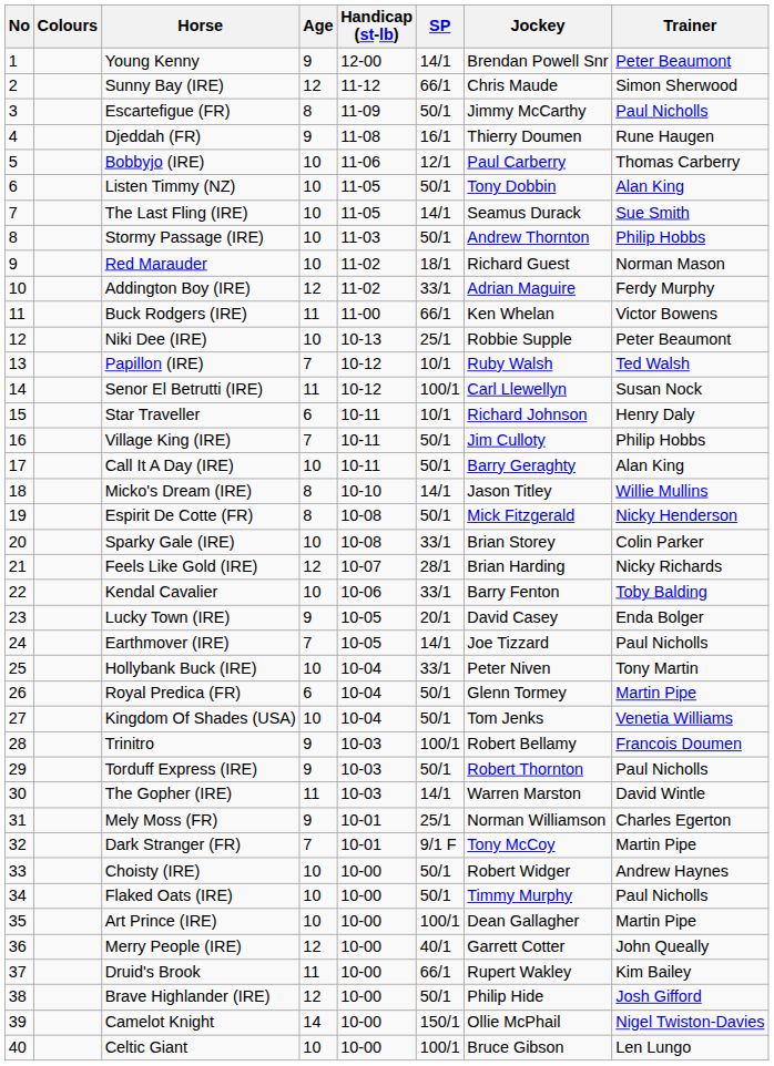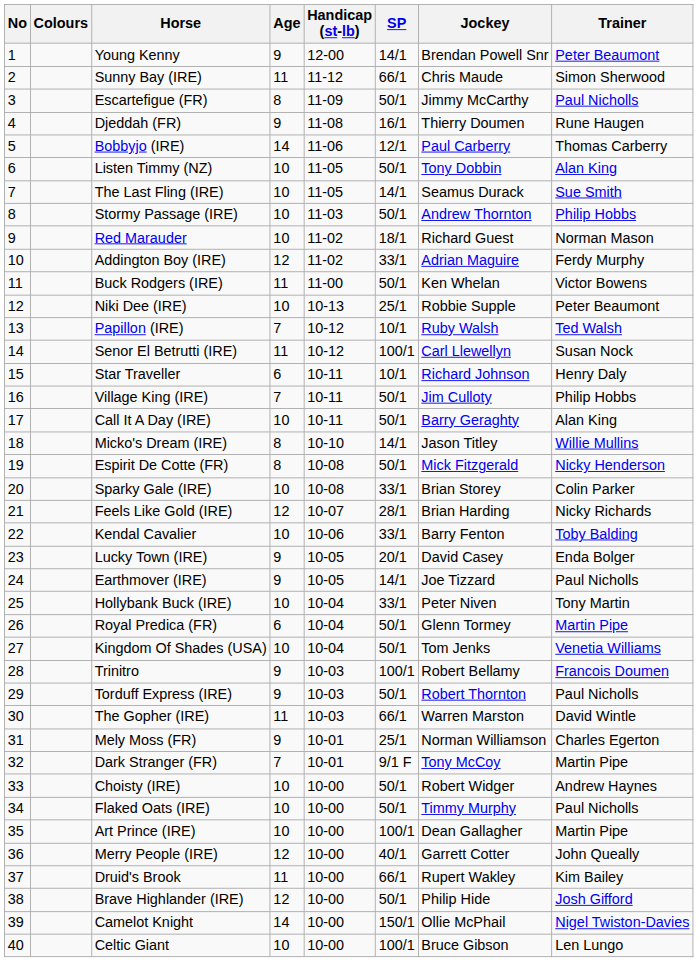 <table class="wikitable sortable">
 <tr>
 <th>No</th>
 <th>Colours</th>
 <th>Horse</th>
 <th>Age</th>
 <th>Handicap<br>(<a href='#'>st</a>-<a href='#'>lb</a>)</th>
 <th><a href='#'>SP</a></th>
 <th>Jockey</th>
 <th>Trainer</th>
 </tr>
 <tr>
 <td>1</td>
 <td></td>
 <td>Young Kenny</td>
 <td>9</td>
 <td>12-00</td>
 <td>14/1</td>
 <td>Brendan Powell Snr</td>
 <td><a href='#'>Peter Beaumont</a></td>
 </tr>
 <tr>
 <td>2</td>
 <td></td>
 <td>Sunny Bay (IRE)</td>
-<td>12</td>
+<td>11</td>
 <td>11-12</td>
 <td>66/1</td>
 <td>Chris Maude</td>
 <td>Simon Sherwood</td>
 </tr>
 <tr>
 <td>3</td>
 <td></td>
 <td>Escartefigue (FR)</td>
 <td>8</td>
 <td>11-09</td>
 <td>50/1</td>
 <td>Jimmy McCarthy</td>
 <td><a href='#'>Paul Nicholls</a></td>
 </tr>
 <tr>
 <td>4</td>
 <td></td>
 <td>Djeddah (FR)</td>
 <td>9</td>
 <td>11-08</td>
 <td>16/1</td>
 <td>Thierry Doumen</td>
 <td>Rune Haugen</td>
 </tr>
 <tr>
 <td>5</td>
 <td></td>
 <td><a href='#'>Bobbyjo</a> (IRE)</td>
-<td>10</td>
+<td>14</td>
 <td>11-06</td>
 <td>12/1</td>
 <td><a href='#'>Paul Carberry</a></td>
 <td>Thomas Carberry</td>
 </tr>
 <tr>
 <td>6</td>
 <td></td>
 <td>Listen Timmy (NZ)</td>
 <td>10</td>
 <td>11-05</td>
 <td>50/1</td>
 <td><a href='#'>Tony Dobbin</a></td>
 <td><a href='#'>Alan King</a></td>
 </tr>
 <tr>
 <td>7</td>
 <td></td>
 <td>The Last Fling (IRE)</td>
 <td>10</td>
 <td>11-05</td>
 <td>14/1</td>
 <td>Seamus Durack</td>
 <td><a href='#'>Sue Smith</a></td>
 </tr>
 <tr>
 <td>8</td>
 <td></td>
 <td>Stormy Passage (IRE)</td>
 <td>10</td>
 <td>11-03</td>
 <td>50/1</td>
 <td><a href='#'>Andrew Thornton</a></td>
 <td><a href='#'>Philip Hobbs</a></td>
 </tr>
 <tr>
 <td>9</td>
 <td></td>
 <td><a href='#'>Red Marauder</a></td>
 <td>10</td>
 <td>11-02</td>
 <td>18/1</td>
 <td>Richard Guest</td>
 <td>Norman Mason</td>
 </tr>
 <tr>
 <td>10</td>
 <td></td>
 <td>Addington Boy (IRE)</td>
 <td>12</td>
 <td>11-02</td>
 <td>33/1</td>
 <td><a href='#'>Adrian Maguire</a></td>
 <td>Ferdy Murphy</td>
 </tr>
 <tr>
 <td>11</td>
 <td></td>
 <td>Buck Rodgers (IRE)</td>
 <td>11</td>
 <td>11-00</td>
-<td>66/1</td>
+<td>50/1</td>
 <td>Ken Whelan</td>
 <td>Victor Bowens</td>
 </tr>
 <tr>
 <td>12</td>
 <td></td>
 <td>Niki Dee (IRE)</td>
 <td>10</td>
 <td>10-13</td>
 <td>25/1</td>
 <td>Robbie Supple</td>
 <td>Peter Beaumont</td>
 </tr>
 <tr>
 <td>13</td>
 <td></td>
 <td><a href='#'>Papillon</a> (IRE)</td>
 <td>7</td>
 <td>10-12</td>
 <td>10/1</td>
 <td><a href='#'>Ruby Walsh</a></td>
 <td><a href='#'>Ted Walsh</a></td>
 </tr>
 <tr>
 <td>14</td>
 <td></td>
 <td>Senor El Betrutti (IRE)</td>
 <td>11</td>
 <td>10-12</td>
 <td>100/1</td>
 <td><a href='#'>Carl Llewellyn</a></td>
 <td>Susan Nock</td>
 </tr>
 <tr>
 <td>15</td>
 <td></td>
 <td>Star Traveller</td>
 <td>6</td>
 <td>10-11</td>
 <td>10/1</td>
 <td><a href='#'>Richard Johnson</a></td>
 <td>Henry Daly</td>
 </tr>
 <tr>
 <td>16</td>
 <td></td>
 <td>Village King (IRE)</td>
 <td>7</td>
 <td>10-11</td>
 <td>50/1</td>
 <td><a href='#'>Jim Culloty</a></td>
 <td>Philip Hobbs</td>
 </tr>
 <tr>
 <td>17</td>
 <td></td>
 <td>Call It A Day (IRE)</td>
 <td>10</td>
 <td>10-11</td>
 <td>50/1</td>
 <td><a href='#'>Barry Geraghty</a></td>
 <td>Alan King</td>
 </tr>
 <tr>
 <td>18</td>
 <td></td>
 <td>Micko's Dream (IRE)</td>
 <td>8</td>
 <td>10-10</td>
 <td>14/1</td>
 <td>Jason Titley</td>
 <td><a href='#'>Willie Mullins</a></td>
 </tr>
 <tr>
 <td>19</td>
 <td></td>
 <td>Espirit De Cotte (FR)</td>
 <td>8</td>
 <td>10-08</td>
 <td>50/1</td>
 <td><a href='#'>Mick Fitzgerald</a></td>
 <td><a href='#'>Nicky Henderson</a></td>
 </tr>
 <tr>
 <td>20</td>
 <td></td>
 <td>Sparky Gale (IRE)</td>
 <td>10</td>
 <td>10-08</td>
 <td>33/1</td>
 <td>Brian Storey</td>
 <td>Colin Parker</td>
 </tr>
 <tr>
 <td>21</td>
 <td></td>
 <td>Feels Like Gold (IRE)</td>
 <td>12</td>
 <td>10-07</td>
 <td>28/1</td>
 <td>Brian Harding</td>
 <td>Nicky Richards</td>
 </tr>
 <tr>
 <td>22</td>
 <td></td>
 <td>Kendal Cavalier</td>
 <td>10</td>
 <td>10-06</td>
 <td>33/1</td>
 <td>Barry Fenton</td>
 <td><a href='#'>Toby Balding</a></td>
 </tr>
 <tr>
 <td>23</td>
 <td></td>
 <td>Lucky Town (IRE)</td>
 <td>9</td>
 <td>10-05</td>
 <td>20/1</td>
 <td>David Casey</td>
 <td>Enda Bolger</td>
 </tr>
 <tr>
 <td>24</td>
 <td></td>
 <td>Earthmover (IRE)</td>
-<td>7</td>
+<td>9</td>
 <td>10-05</td>
 <td>14/1</td>
 <td>Joe Tizzard</td>
 <td>Paul Nicholls</td>
 </tr>
 <tr>
 <td>25</td>
 <td></td>
 <td>Hollybank Buck (IRE)</td>
 <td>10</td>
 <td>10-04</td>
 <td>33/1</td>
 <td>Peter Niven</td>
 <td>Tony Martin</td>
 </tr>
 <tr>
 <td>26</td>
 <td></td>
 <td>Royal Predica (FR)</td>
 <td>6</td>
 <td>10-04</td>
 <td>50/1</td>
 <td>Glenn Tormey</td>
 <td><a href='#'>Martin Pipe</a></td>
 </tr>
 <tr>
 <td>27</td>
 <td></td>
 <td>Kingdom Of Shades (USA)</td>
 <td>10</td>
 <td>10-04</td>
 <td>50/1</td>
 <td>Tom Jenks</td>
 <td><a href='#'>Venetia Williams</a></td>
 </tr>
 <tr>
 <td>28</td>
 <td></td>
 <td>Trinitro</td>
 <td>9</td>
 <td>10-03</td>
 <td>100/1</td>
 <td>Robert Bellamy</td>
 <td><a href='#'>Francois Doumen</a></td>
 </tr>
 <tr>
 <td>29</td>
 <td></td>
 <td>Torduff Express (IRE)</td>
 <td>9</td>
 <td>10-03</td>
 <td>50/1</td>
 <td><a href='#'>Robert Thornton</a></td>
 <td>Paul Nicholls</td>
 </tr>
 <tr>
 <td>30</td>
 <td></td>
 <td>The Gopher (IRE)</td>
 <td>11</td>
 <td>10-03</td>
-<td>14/1</td>
+<td>66/1</td>
 <td>Warren Marston</td>
 <td>David Wintle</td>
 </tr>
 <tr>
 <td>31</td>
 <td></td>
 <td>Mely Moss (FR)</td>
 <td>9</td>
 <td>10-01</td>
 <td>25/1</td>
 <td>Norman Williamson</td>
 <td>Charles Egerton</td>
 </tr>
 <tr>
 <td>32</td>
 <td></td>
 <td>Dark Stranger (FR)</td>
 <td>7</td>
 <td>10-01</td>
 <td>9/1 F</td>
 <td><a href='#'>Tony McCoy</a></td>
 <td>Martin Pipe</td>
 </tr>
 <tr>
 <td>33</td>
 <td></td>
 <td>Choisty (IRE)</td>
 <td>10</td>
 <td>10-00</td>
 <td>50/1</td>
 <td>Robert Widger</td>
 <td>Andrew Haynes</td>
 </tr>
 <tr>
 <td>34</td>
 <td></td>
 <td>Flaked Oats (IRE)</td>
 <td>10</td>
 <td>10-00</td>
 <td>50/1</td>
 <td><a href='#'>Timmy Murphy</a></td>
 <td>Paul Nicholls</td>
 </tr>
 <tr>
 <td>35</td>
 <td></td>
 <td>Art Prince (IRE)</td>
 <td>10</td>
 <td>10-00</td>
 <td>100/1</td>
 <td>Dean Gallagher</td>
 <td>Martin Pipe</td>
 </tr>
 <tr>
 <td>36</td>
 <td></td>
 <td>Merry People (IRE)</td>
 <td>12</td>
 <td>10-00</td>
 <td>40/1</td>
 <td>Garrett Cotter</td>
 <td>John Queally</td>
 </tr>
 <tr>
 <td>37</td>
 <td></td>
 <td>Druid's Brook</td>
 <td>11</td>
 <td>10-00</td>
 <td>66/1</td>
 <td>Rupert Wakley</td>
 <td>Kim Bailey</td>
 </tr>
 <tr>
 <td>38</td>
 <td></td>
 <td>Brave Highlander (IRE)</td>
 <td>12</td>
 <td>10-00</td>
 <td>50/1</td>
 <td>Philip Hide</td>
 <td><a href='#'>Josh Gifford</a></td>
 </tr>
 <tr>
 <td>39</td>
 <td></td>
 <td>Camelot Knight</td>
 <td>14</td>
 <td>10-00</td>
 <td>150/1</td>
 <td>Ollie McPhail</td>
 <td><a href='#'>Nigel Twiston-Davies</a></td>
 </tr>
 <tr>
 <td>40</td>
 <td></td>
 <td>Celtic Giant</td>
 <td>10</td>
 <td>10-00</td>
 <td>100/1</td>
 <td>Bruce Gibson</td>
 <td>Len Lungo</td>
 </tr>
 </table>
